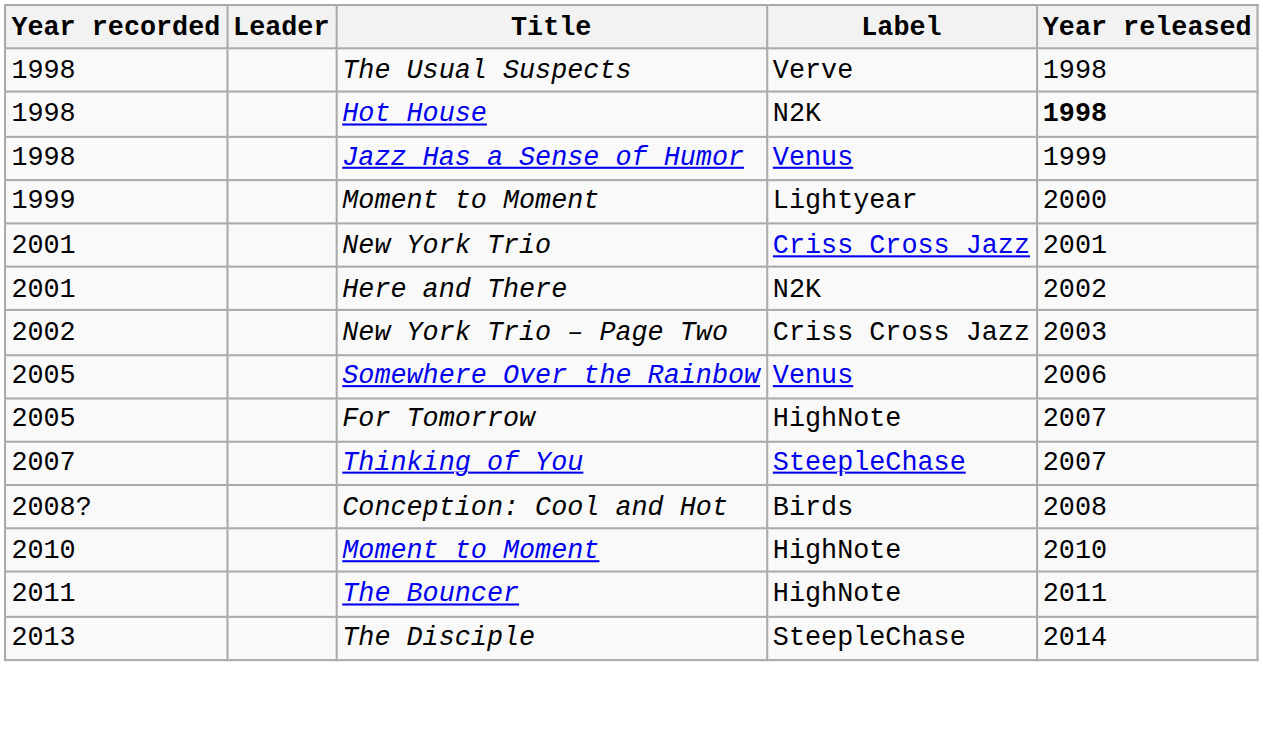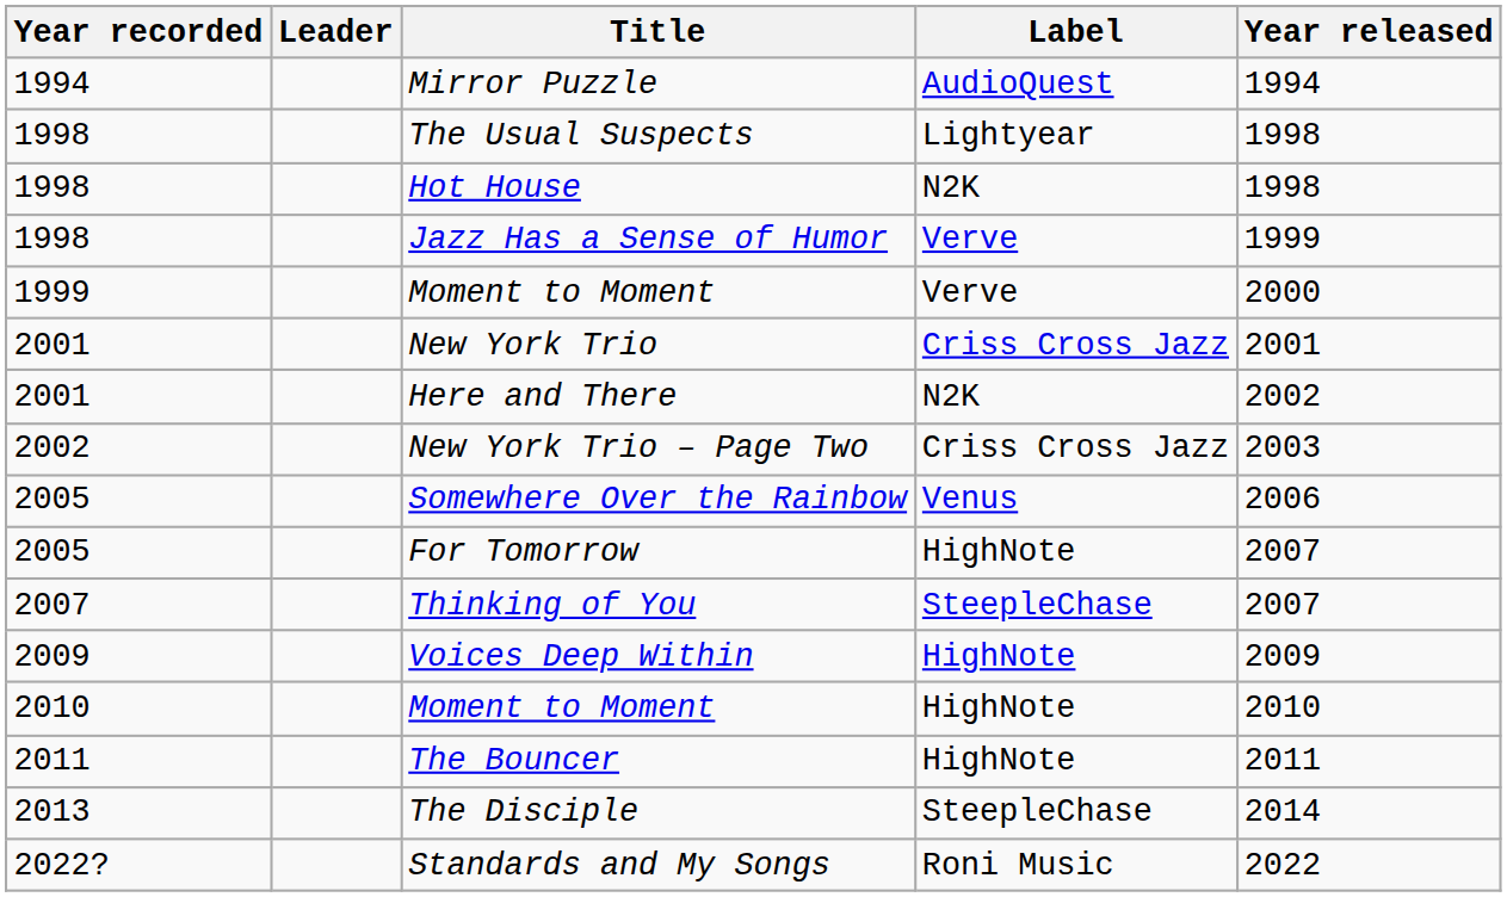 <table class="wikitable sortable">
 <tr>
 <th>Year recorded</th>
 <th>Leader</th>
 <th>Title</th>
 <th>Label</th>
 <th>Year released</th>
 </tr>
 <tr>
+<td>1994</td>
+<td></td>
+<td><em>Mirror Puzzle</em></td>
+<td><a href='#'>AudioQuest</a></td>
+<td>1994</td>
+</tr>
+<tr>
 <td>1998</td>
 <td></td>
 <td><em>The Usual Suspects</em></td>
-<td>Verve</td>
+<td>Lightyear</td>
 <td>1998</td>
 </tr>
 <tr>
 <td>1998</td>
 <td></td>
 <td><em><a href='#'>Hot House</a></em></td>
 <td>N2K</td>
-<td><strong>1998</strong></td>
+<td>1998</td>
 </tr>
 <tr>
 <td>1998</td>
 <td></td>
 <td><em><a href='#'>Jazz Has a Sense of Humor</a></em></td>
-<td><a href='#'>Venus</a></td>
+<td><a href='#'>Verve</a></td>
 <td>1999</td>
 </tr>
 <tr>
 <td>1999</td>
 <td></td>
 <td><em>Moment to Moment</em></td>
-<td>Lightyear</td>
+<td>Verve</td>
 <td>2000</td>
 </tr>
 <tr>
 <td>2001</td>
 <td></td>
 <td><em>New York Trio</em></td>
 <td><a href='#'>Criss Cross Jazz</a></td>
 <td>2001</td>
 </tr>
 <tr>
 <td>2001</td>
 <td></td>
 <td><em>Here and There</em></td>
 <td>N2K</td>
 <td>2002</td>
 </tr>
 <tr>
 <td>2002</td>
 <td></td>
 <td><em>New York Trio – Page Two</em></td>
 <td>Criss Cross Jazz</td>
 <td>2003</td>
 </tr>
 <tr>
 <td>2005</td>
 <td></td>
 <td><em><a href='#'>Somewhere Over the Rainbow</a></em></td>
 <td><a href='#'>Venus</a></td>
 <td>2006</td>
 </tr>
 <tr>
 <td>2005</td>
 <td></td>
 <td><em>For Tomorrow</em></td>
 <td>HighNote</td>
 <td>2007</td>
 </tr>
 <tr>
 <td>2007</td>
 <td></td>
 <td><em><a href='#'>Thinking of You</a></em></td>
 <td><a href='#'>SteepleChase</a></td>
 <td>2007</td>
 </tr>
 <tr>
-<td>2008?</td>
+<td>2009</td>
 <td></td>
-<td><em>Conception: Cool and Hot</em></td>
-<td>Birds</td>
-<td>2008</td>
+<td><em><a href='#'>Voices Deep Within</a></em></td>
+<td><a href='#'>HighNote</a></td>
+<td>2009</td>
 </tr>
 <tr>
 <td>2010</td>
 <td></td>
 <td><em><a href='#'>Moment to Moment</a></em></td>
 <td>HighNote</td>
 <td>2010</td>
 </tr>
 <tr>
 <td>2011</td>
 <td></td>
 <td><em><a href='#'>The Bouncer</a></em></td>
 <td>HighNote</td>
 <td>2011</td>
 </tr>
 <tr>
 <td>2013</td>
 <td></td>
 <td><em>The Disciple</em></td>
 <td>SteepleChase</td>
 <td>2014</td>
 </tr>
+<tr>
+<td>2022?</td>
+<td></td>
+<td><em>Standards and My Songs</em></td>
+<td>Roni Music</td>
+<td>2022</td>
+</tr>
 </table>
